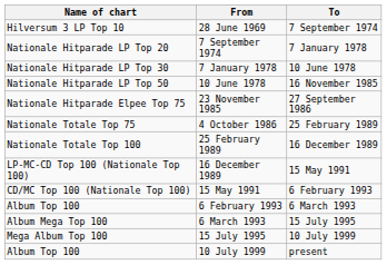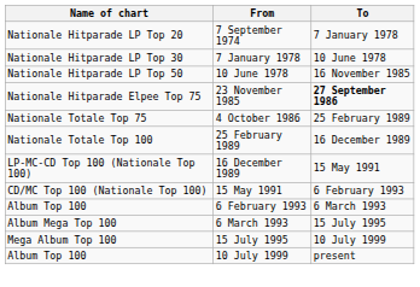 <table class="wikitable" width="60%">
 <tr>
 <th>Name of chart</th>
 <th>From</th>
 <th>To</th>
-</tr>
-<tr>
-<td>Hilversum 3 LP Top 10</td>
-<td>28 June 1969</td>
-<td>7 September 1974</td>
 </tr>
 <tr>
 <td>Nationale Hitparade LP Top 20</td>
 <td>7 September 1974</td>
 <td>7 January 1978</td>
 </tr>
 <tr>
 <td>Nationale Hitparade LP Top 30</td>
 <td>7 January 1978</td>
 <td>10 June 1978</td>
 </tr>
 <tr>
 <td>Nationale Hitparade LP Top 50</td>
 <td>10 June 1978</td>
 <td>16 November 1985</td>
 </tr>
 <tr>
 <td>Nationale Hitparade Elpee Top 75</td>
 <td>23 November 1985</td>
-<td>27 September 1986</td>
+<td><strong>27 September 1986</strong></td>
 </tr>
 <tr>
 <td>Nationale Totale Top 75</td>
 <td>4 October 1986</td>
 <td>25 February 1989</td>
 </tr>
 <tr>
 <td>Nationale Totale Top 100</td>
 <td>25 February 1989</td>
 <td>16 December 1989</td>
 </tr>
 <tr>
 <td>LP-MC-CD Top 100 (Nationale Top 100)</td>
 <td>16 December 1989</td>
 <td>15 May 1991</td>
 </tr>
 <tr>
 <td>CD/MC Top 100 (Nationale Top 100)</td>
 <td>15 May 1991</td>
 <td>6 February 1993</td>
 </tr>
 <tr>
 <td>Album Top 100</td>
 <td>6 February 1993</td>
 <td>6 March 1993</td>
 </tr>
 <tr>
 <td>Album Mega Top 100</td>
 <td>6 March 1993</td>
 <td>15 July 1995</td>
 </tr>
 <tr>
 <td>Mega Album Top 100</td>
 <td>15 July 1995</td>
 <td>10 July 1999</td>
 </tr>
 <tr>
 <td>Album Top 100</td>
 <td>10 July 1999</td>
 <td>present</td>
 </tr>
 </table>
